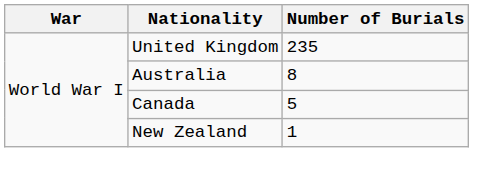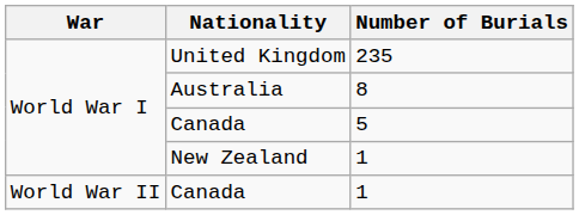 <table class="wikitable">
 <tr>
 <th>War</th>
 <th>Nationality</th>
 <th>Number of Burials</th>
 </tr>
 <tr>
 <td rowspan="4">World War I</td>
 <td>United Kingdom</td>
 <td>235</td>
 </tr>
 <tr>
 <td>Australia</td>
 <td>8</td>
 </tr>
 <tr>
 <td>Canada</td>
 <td>5</td>
 </tr>
 <tr>
 <td>New Zealand</td>
 <td>1</td>
 </tr>
+<tr>
+<td>World War II</td>
+<td>Canada</td>
+<td>1</td>
+</tr>
 </table>
